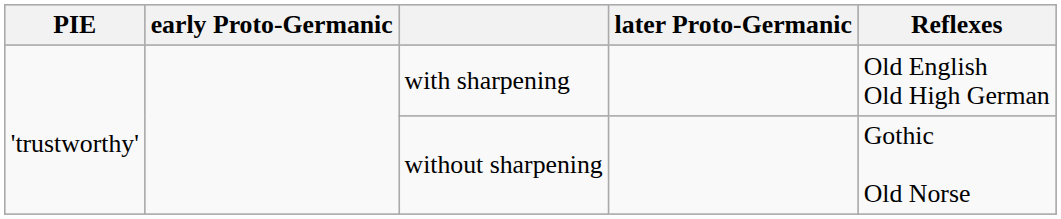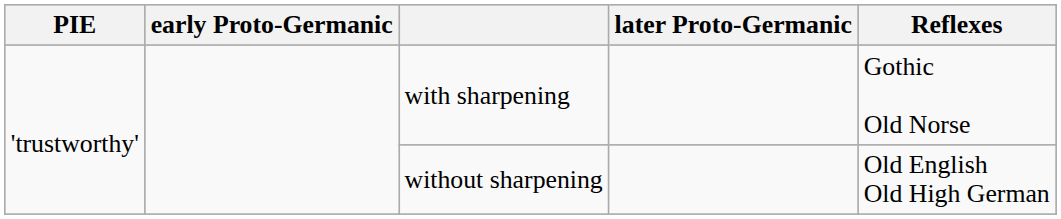 <table class="wikitable">
 <tr>
 <th>PIE</th>
 <th>early Proto-Germanic</th>
 <th></th>
 <th>later Proto-Germanic</th>
 <th>Reflexes</th>
 </tr>
 <tr>
 <td rowspan="2"> <br> 'trustworthy'</td>
 <td rowspan="2"></td>
 <td>with sharpening</td>
 <td></td>
-<td>Old English <br>Old High German </td>
+<td>Gothic <br><br>Old Norse </td>
 </tr>
 <tr>
 <td>without sharpening</td>
 <td></td>
-<td>Gothic <br><br>Old Norse </td>
+<td>Old English <br>Old High German </td>
 </tr>
 </table>
